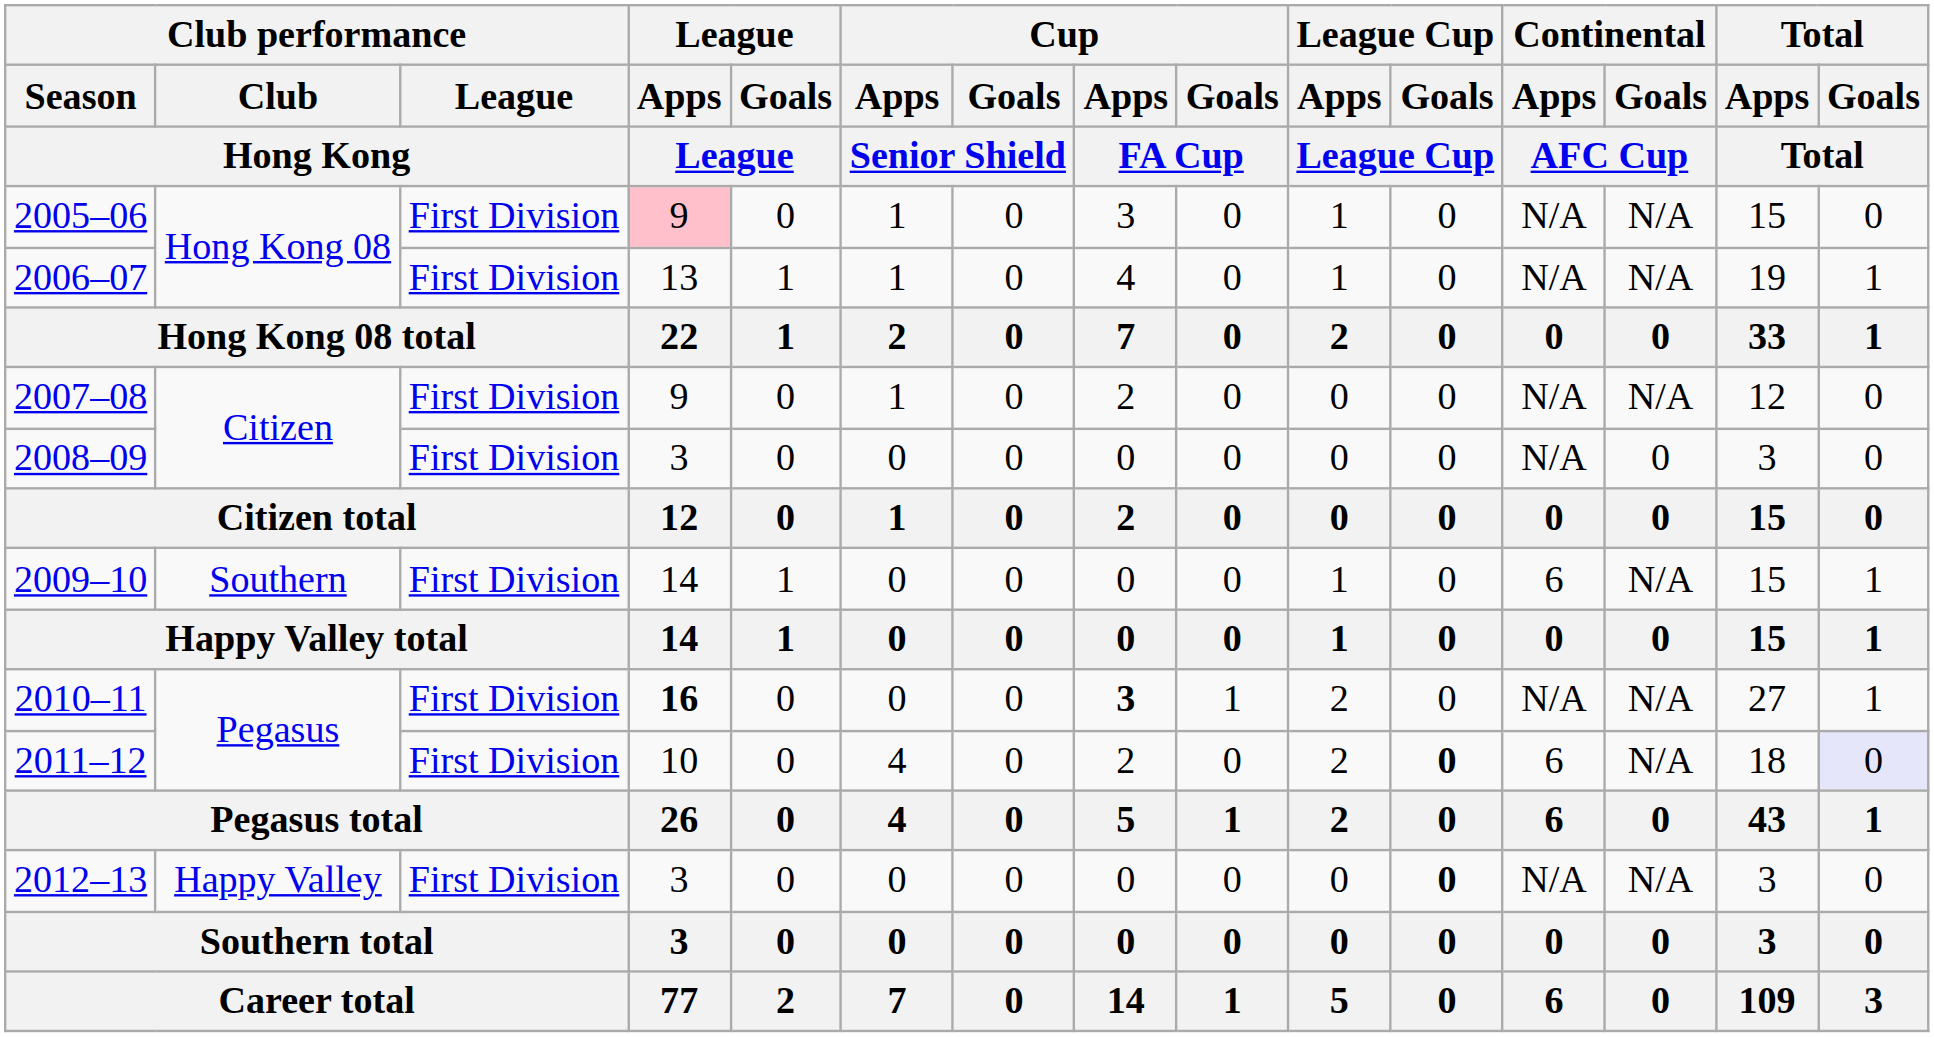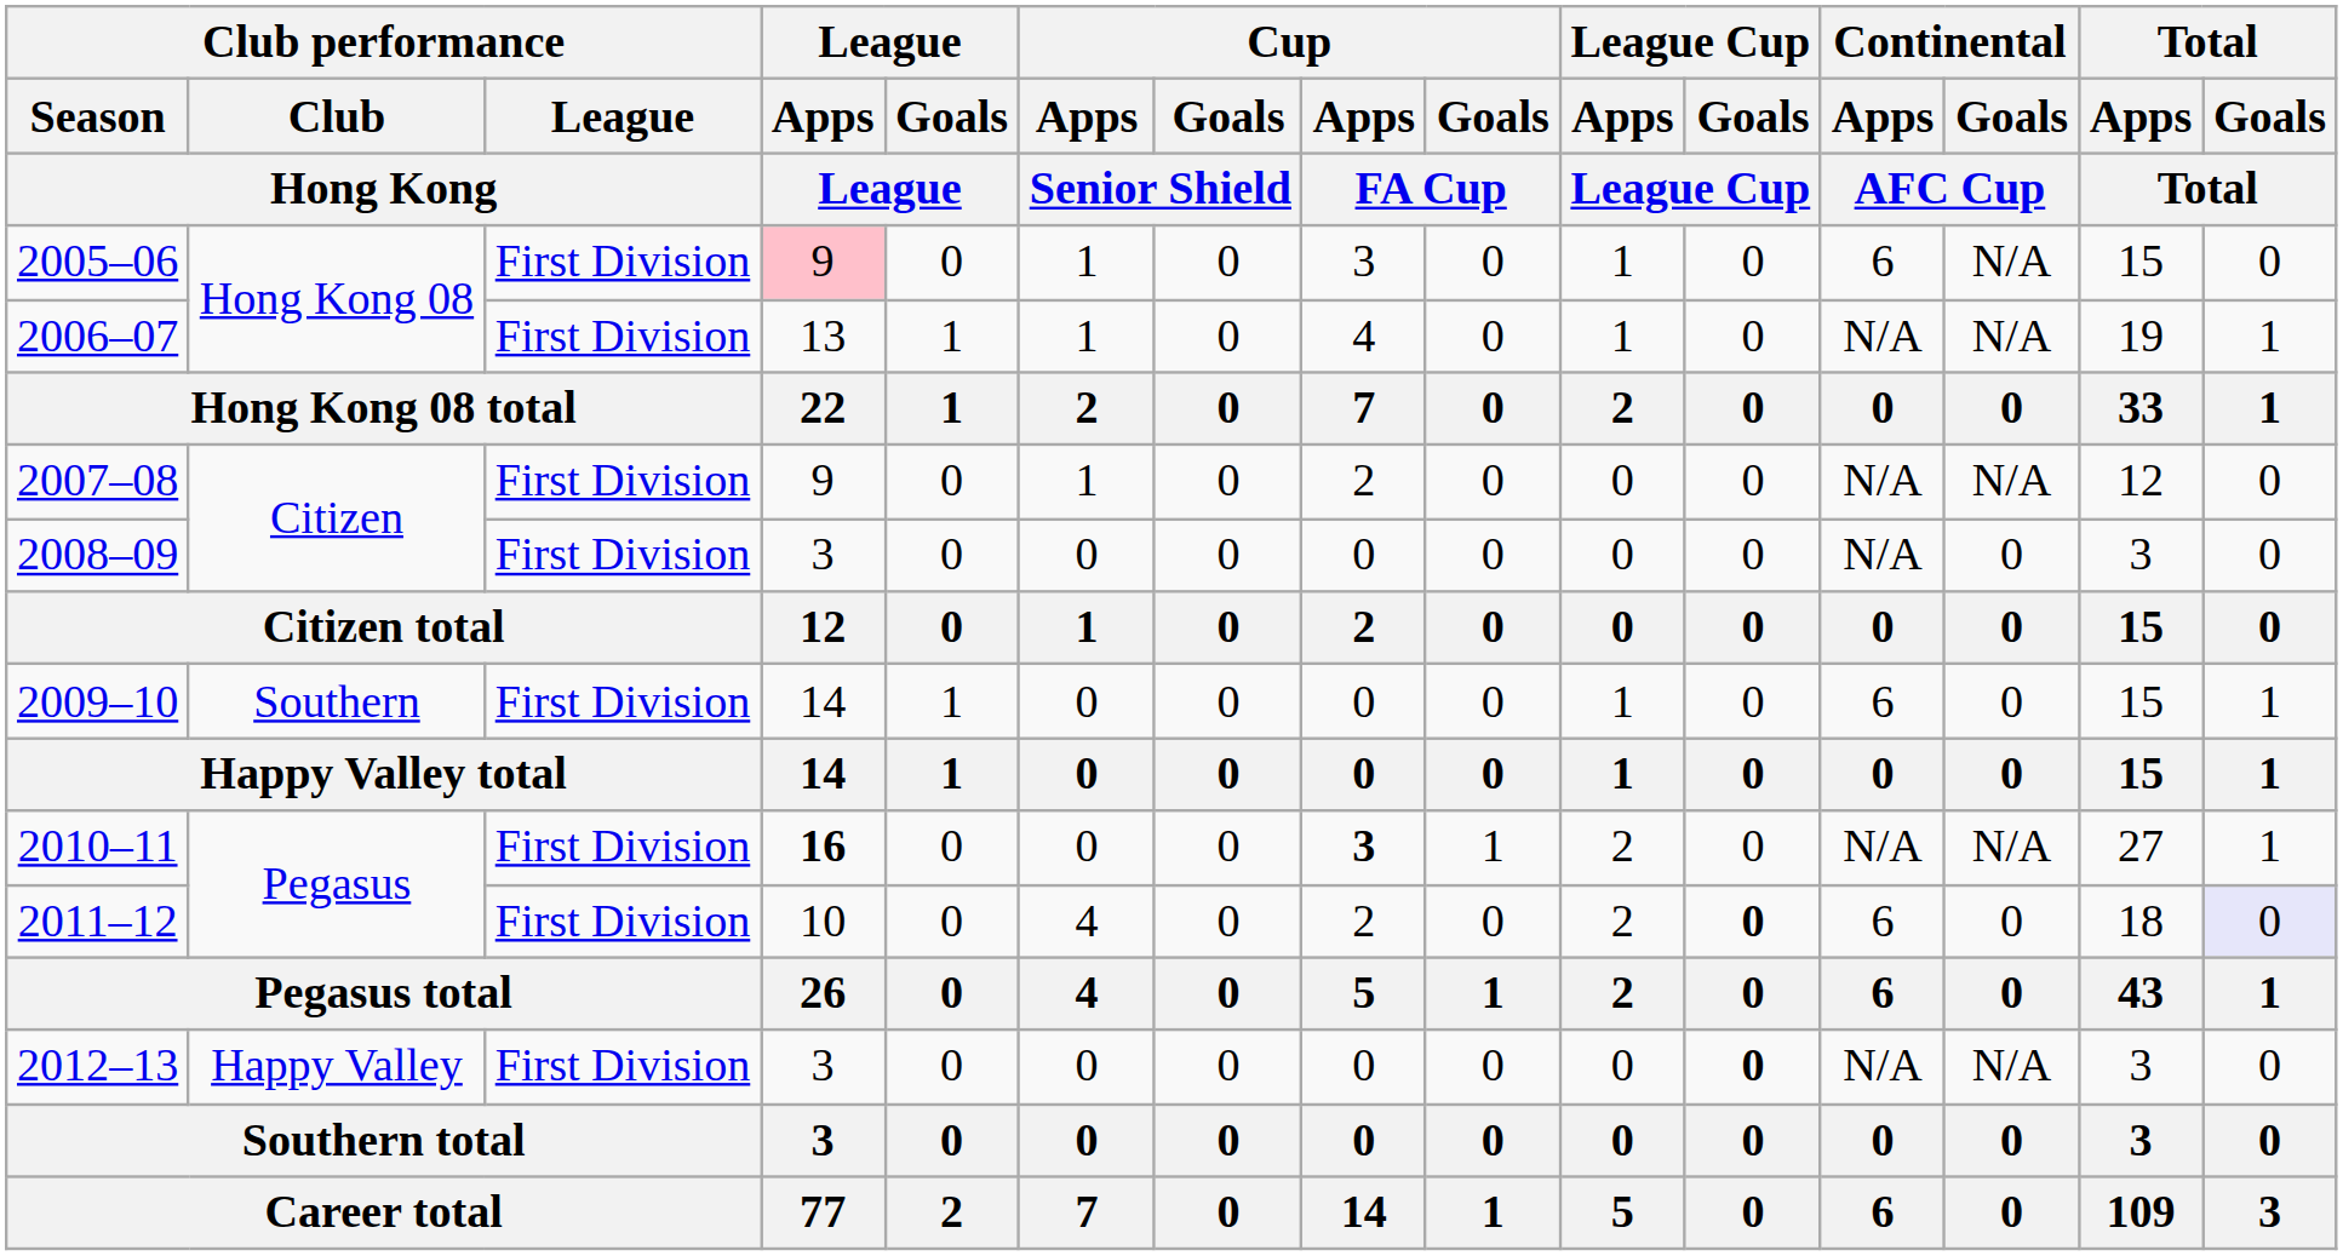 <table class="wikitable" style="text-align: center;">
 <tr>
 <th colspan="3">Club performance</th>
 <th colspan="2">League</th>
 <th colspan="4">Cup</th>
 <th colspan="2">League Cup</th>
 <th colspan="2">Continental</th>
 <th colspan="2">Total</th>
 </tr>
 <tr>
 <th>Season</th>
 <th>Club</th>
 <th>League</th>
 <th>Apps</th>
 <th>Goals</th>
 <th>Apps</th>
 <th>Goals</th>
 <th>Apps</th>
 <th>Goals</th>
 <th>Apps</th>
 <th>Goals</th>
 <th>Apps</th>
 <th>Goals</th>
 <th>Apps</th>
 <th>Goals</th>
 </tr>
 <tr>
 <th colspan="3">Hong Kong</th>
 <th colspan="2"><a href='#'>League</a></th>
 <th colspan="2"><a href='#'>Senior Shield</a></th>
 <th colspan="2"><a href='#'>FA Cup</a></th>
 <th colspan="2"><a href='#'>League Cup</a></th>
 <th colspan="2"><a href='#'>AFC Cup</a></th>
 <th colspan="2">Total</th>
 </tr>
 <tr>
 <td><a href='#'>2005–06</a></td>
 <td rowspan="2"><a href='#'>Hong Kong 08</a></td>
 <td><a href='#'>First Division</a></td>
 <td style="background: pink;">9</td>
 <td>0</td>
 <td>1</td>
 <td>0</td>
 <td>3</td>
 <td>0</td>
 <td>1</td>
 <td>0</td>
-<td>N/A</td>
+<td>6</td>
 <td>N/A</td>
 <td>15</td>
 <td>0</td>
 </tr>
 <tr>
 <td><a href='#'>2006–07</a></td>
 <td><a href='#'>First Division</a></td>
 <td>13</td>
 <td>1</td>
 <td>1</td>
 <td>0</td>
 <td>4</td>
 <td>0</td>
 <td>1</td>
 <td>0</td>
 <td>N/A</td>
 <td>N/A</td>
 <td>19</td>
 <td>1</td>
 </tr>
 <tr>
 <th colspan="3">Hong Kong 08 total</th>
 <th>22</th>
 <th>1</th>
 <th>2</th>
 <th>0</th>
 <th>7</th>
 <th>0</th>
 <th>2</th>
 <th>0</th>
 <th>0</th>
 <th>0</th>
 <th>33</th>
 <th>1</th>
 </tr>
 <tr>
 <td><a href='#'>2007–08</a></td>
 <td rowspan="2"><a href='#'>Citizen</a></td>
 <td><a href='#'>First Division</a></td>
 <td>9</td>
 <td>0</td>
 <td>1</td>
 <td>0</td>
 <td>2</td>
 <td>0</td>
 <td>0</td>
 <td>0</td>
 <td>N/A</td>
 <td>N/A</td>
 <td>12</td>
 <td>0</td>
 </tr>
 <tr>
 <td><a href='#'>2008–09</a></td>
 <td><a href='#'>First Division</a></td>
 <td>3</td>
 <td>0</td>
 <td>0</td>
 <td>0</td>
 <td>0</td>
 <td>0</td>
 <td>0</td>
 <td>0</td>
 <td>N/A</td>
 <td>0</td>
 <td>3</td>
 <td>0</td>
 </tr>
 <tr>
 <th colspan="3">Citizen total</th>
 <th>12</th>
 <th>0</th>
 <th>1</th>
 <th>0</th>
 <th>2</th>
 <th>0</th>
 <th>0</th>
 <th>0</th>
 <th>0</th>
 <th>0</th>
 <th>15</th>
 <th>0</th>
 </tr>
 <tr>
 <td><a href='#'>2009–10</a></td>
 <td rowspan="1"><a href='#'>Southern</a></td>
 <td><a href='#'>First Division</a></td>
 <td>14</td>
 <td>1</td>
 <td>0</td>
 <td>0</td>
 <td>0</td>
 <td>0</td>
 <td>1</td>
 <td>0</td>
 <td>6</td>
-<td>N/A</td>
+<td>0</td>
 <td>15</td>
 <td>1</td>
 </tr>
 <tr>
 <th colspan="3">Happy Valley total</th>
 <th>14</th>
 <th>1</th>
 <th>0</th>
 <th>0</th>
 <th>0</th>
 <th>0</th>
 <th>1</th>
 <th>0</th>
 <th>0</th>
 <th>0</th>
 <th>15</th>
 <th>1</th>
 </tr>
 <tr>
 <td><a href='#'>2010–11</a></td>
 <td rowspan="2"><a href='#'>Pegasus</a></td>
 <td><a href='#'>First Division</a></td>
 <td><strong>16</strong></td>
 <td>0</td>
 <td>0</td>
 <td>0</td>
 <td><strong>3</strong></td>
 <td>1</td>
 <td>2</td>
 <td>0</td>
 <td>N/A</td>
 <td>N/A</td>
 <td>27</td>
 <td>1</td>
 </tr>
 <tr>
 <td><a href='#'>2011–12</a></td>
 <td><a href='#'>First Division</a></td>
 <td>10</td>
 <td>0</td>
 <td>4</td>
 <td>0</td>
 <td>2</td>
 <td>0</td>
 <td>2</td>
 <td><strong>0</strong></td>
 <td>6</td>
-<td>N/A</td>
+<td>0</td>
 <td>18</td>
 <td style="background: lavender;">0</td>
 </tr>
 <tr>
 <th colspan="3">Pegasus total</th>
 <th>26</th>
 <th>0</th>
 <th>4</th>
 <th>0</th>
 <th>5</th>
 <th>1</th>
 <th>2</th>
 <th>0</th>
 <th>6</th>
 <th>0</th>
 <th>43</th>
 <th>1</th>
 </tr>
 <tr>
 <td><a href='#'>2012–13</a></td>
 <td rowspan="1"><a href='#'>Happy Valley</a></td>
 <td><a href='#'>First Division</a></td>
 <td>3</td>
 <td>0</td>
 <td>0</td>
 <td>0</td>
 <td>0</td>
 <td>0</td>
 <td>0</td>
 <td><strong>0</strong></td>
 <td>N/A</td>
 <td>N/A</td>
 <td>3</td>
 <td>0</td>
 </tr>
 <tr>
 <th colspan="3">Southern total</th>
 <th>3</th>
 <th>0</th>
 <th>0</th>
 <th>0</th>
 <th>0</th>
 <th>0</th>
 <th>0</th>
 <th>0</th>
 <th>0</th>
 <th>0</th>
 <th>3</th>
 <th>0</th>
 </tr>
 <tr>
 <th colspan="3">Career total</th>
 <th>77</th>
 <th>2</th>
 <th>7</th>
 <th>0</th>
 <th>14</th>
 <th>1</th>
 <th>5</th>
 <th>0</th>
 <th>6</th>
 <th>0</th>
 <th>109</th>
 <th>3</th>
 </tr>
 </table>
